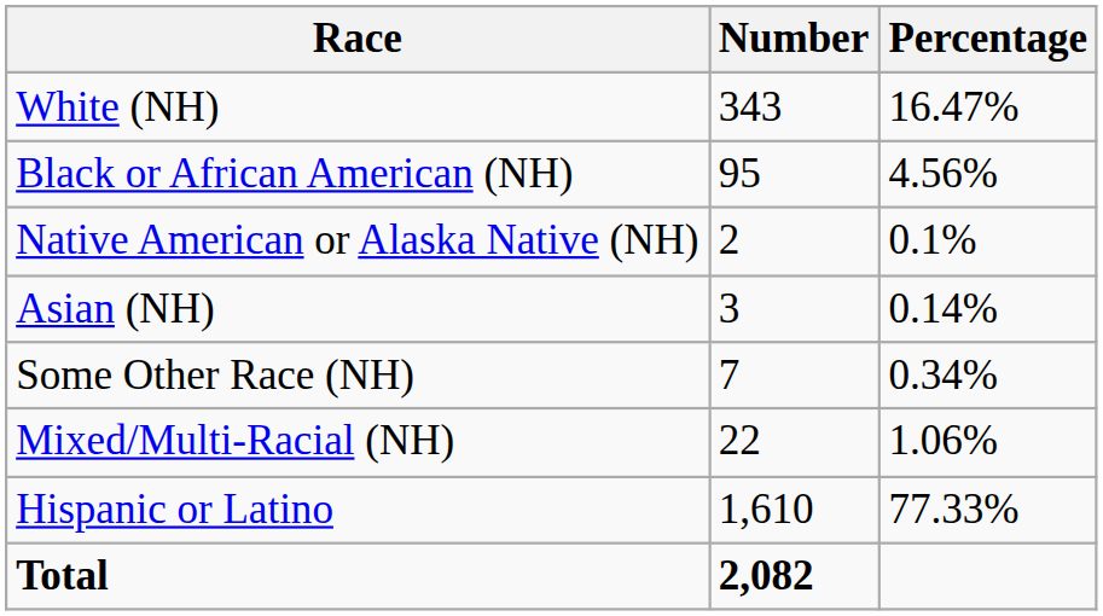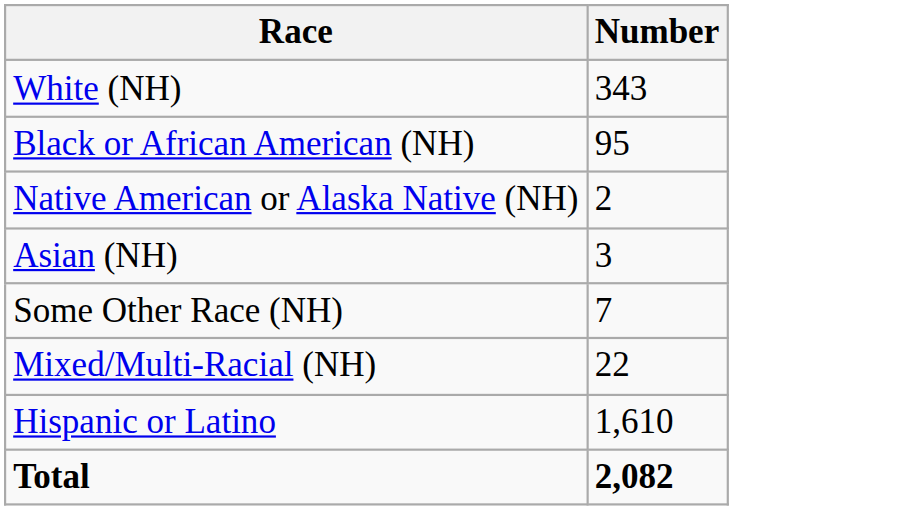 <table class="wikitable">
 <tr>
 <th>Race</th>
 <th>Number</th>
-<th>Percentage</th>
 </tr>
 <tr>
 <td><a href='#'>White</a> (NH)</td>
 <td>343</td>
-<td>16.47%</td>
 </tr>
 <tr>
 <td><a href='#'>Black or African American</a> (NH)</td>
 <td>95</td>
-<td>4.56%</td>
 </tr>
 <tr>
 <td><a href='#'>Native American</a> or <a href='#'>Alaska Native</a> (NH)</td>
 <td>2</td>
-<td>0.1%</td>
 </tr>
 <tr>
 <td><a href='#'>Asian</a> (NH)</td>
 <td>3</td>
-<td>0.14%</td>
 </tr>
 <tr>
 <td>Some Other Race (NH)</td>
 <td>7</td>
-<td>0.34%</td>
 </tr>
 <tr>
 <td><a href='#'>Mixed/Multi-Racial</a> (NH)</td>
 <td>22</td>
-<td>1.06%</td>
 </tr>
 <tr>
 <td><a href='#'>Hispanic or Latino</a></td>
 <td>1,610</td>
-<td>77.33%</td>
 </tr>
 <tr>
 <td><strong>Total</strong></td>
 <td><strong>2,082</strong></td>
-<td></td>
 </tr>
 </table>
